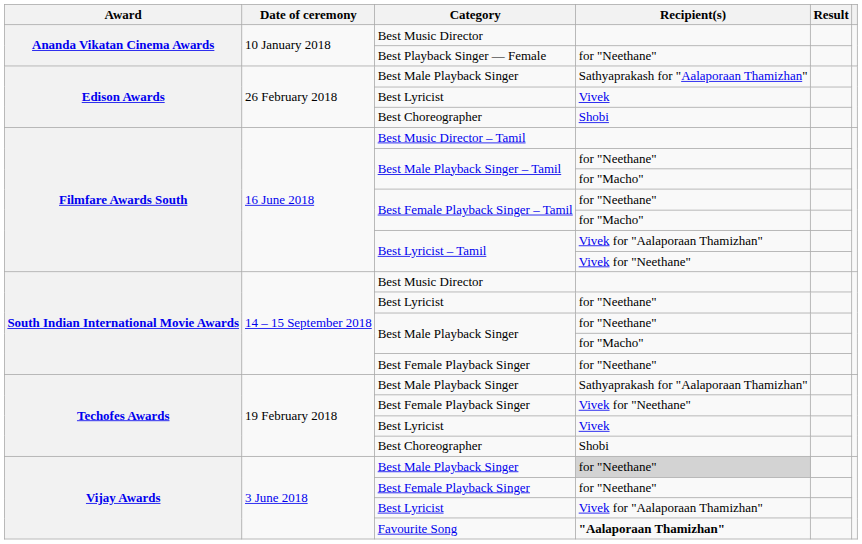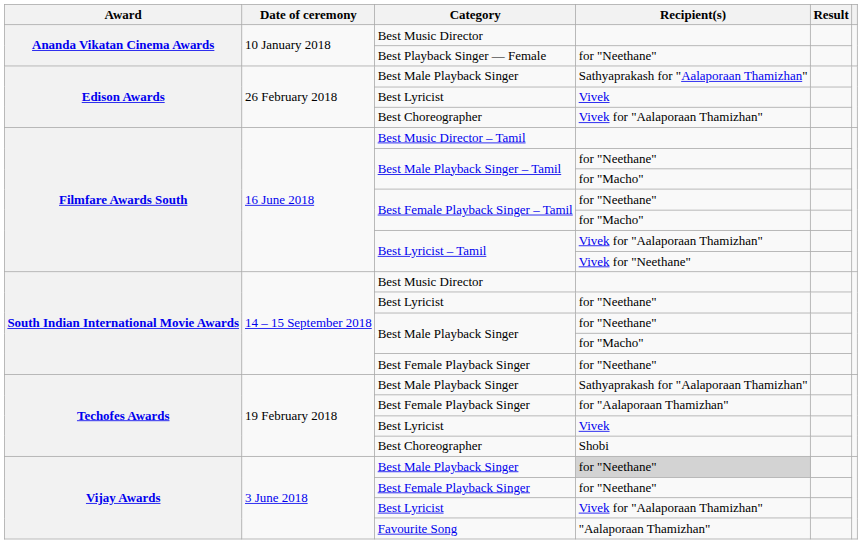 <table class="wikitable plainrowheaders sortable">
 <tr>
 <th scope="col">Award</th>
 <th scope="col">Date of ceremony</th>
 <th scope="col">Category</th>
 <th scope="col">Recipient(s)</th>
 <th scope="col">Result</th>
 <th scope="col" class="unsortable"></th>
 </tr>
 <tr>
 <th rowspan="2" scope="row"><a href='#'>Ananda Vikatan Cinema Awards</a></th>
 <td rowspan="2">10 January 2018</td>
 <td>Best Music Director</td>
 <td></td>
 <td></td>
 <td rowspan="2" style="text-align:center;"></td>
 </tr>
 <tr>
 <td>Best Playback Singer — Female</td>
 <td> for "Neethane"</td>
 <td></td>
 </tr>
 <tr>
 <th rowspan="3" scope="row"><a href='#'>Edison Awards</a></th>
 <td rowspan="3">26 February 2018</td>
 <td>Best Male Playback Singer</td>
 <td>Sathyaprakash for "<a href='#'>Aalaporaan Thamizhan</a>"</td>
 <td></td>
 <td rowspan="3" style="text-align:center;"></td>
 </tr>
 <tr>
 <td>Best Lyricist</td>
 <td><a href='#'>Vivek</a></td>
 <td></td>
 </tr>
 <tr>
 <td>Best Choreographer</td>
-<td><a href='#'>Shobi</a></td>
+<td><a href='#'>Vivek</a> for "Aalaporaan Thamizhan"</td>
 <td></td>
 </tr>
 <tr>
 <th rowspan="7" scope="row"><a href='#'>Filmfare Awards South</a></th>
 <td rowspan="7"><a href='#'>16 June 2018</a></td>
 <td><a href='#'>Best Music Director – Tamil</a></td>
 <td></td>
 <td></td>
 <td rowspan="7" style="text-align:center;"></td>
 </tr>
 <tr>
 <td rowspan="2"><a href='#'>Best Male Playback Singer – Tamil</a></td>
 <td> for "Neethane"</td>
 <td></td>
 </tr>
 <tr>
 <td> for "Macho"</td>
 <td></td>
 </tr>
 <tr>
 <td rowspan="2"><a href='#'>Best Female Playback Singer – Tamil</a></td>
 <td> for "Neethane"</td>
 <td></td>
 </tr>
 <tr>
 <td> for "Macho"</td>
 <td></td>
 </tr>
 <tr>
 <td rowspan="2"><a href='#'>Best Lyricist – Tamil</a></td>
 <td><a href='#'>Vivek</a> for "Aalaporaan Thamizhan"</td>
 <td></td>
 </tr>
 <tr>
 <td><a href='#'>Vivek</a> for "Neethane"</td>
 <td></td>
 </tr>
 <tr>
 <th rowspan="5" scope="row"><a href='#'>South Indian International Movie Awards</a></th>
 <td rowspan="5"><a href='#'>14 – 15 September 2018</a></td>
 <td>Best Music Director</td>
 <td></td>
 <td></td>
 <td rowspan="5" style="text-align:center;"></td>
 </tr>
 <tr>
 <td>Best Lyricist</td>
 <td> for "Neethane"</td>
 <td></td>
 </tr>
 <tr>
 <td rowspan="2">Best Male Playback Singer</td>
 <td> for "Neethane"</td>
 <td></td>
 </tr>
 <tr>
 <td> for "Macho"</td>
 <td></td>
 </tr>
 <tr>
 <td>Best Female Playback Singer</td>
 <td> for "Neethane"</td>
 <td></td>
 </tr>
 <tr>
 <th rowspan="4" scope="row"><a href='#'>Techofes Awards</a></th>
 <td rowspan="4">19 February 2018</td>
 <td>Best Male Playback Singer</td>
 <td>Sathyaprakash for "Aalaporaan Thamizhan"</td>
 <td></td>
 <td rowspan="4" style="text-align:center;"></td>
 </tr>
 <tr>
 <td>Best Female Playback Singer</td>
-<td><a href='#'>Vivek</a> for "Neethane"</td>
+<td> for "Aalaporaan Thamizhan"</td>
 <td></td>
 </tr>
 <tr>
 <td>Best Lyricist</td>
 <td><a href='#'>Vivek</a></td>
 <td></td>
 </tr>
 <tr>
 <td>Best Choreographer</td>
 <td>Shobi</td>
 <td></td>
 </tr>
 <tr>
 <th rowspan="4" scope="row"><a href='#'>Vijay Awards</a></th>
 <td rowspan="4"><a href='#'>3 June 2018</a></td>
 <td><a href='#'>Best Male Playback Singer</a></td>
 <td style="background: lightgrey;"> for "Neethane"</td>
 <td></td>
 <td rowspan="4" style="text-align:center;"></td>
 </tr>
 <tr>
 <td><a href='#'>Best Female Playback Singer</a></td>
 <td> for "Neethane"</td>
 <td></td>
 </tr>
 <tr>
 <td><a href='#'>Best Lyricist</a></td>
 <td><a href='#'>Vivek</a> for "Aalaporaan Thamizhan"</td>
 <td></td>
 </tr>
 <tr>
 <td><a href='#'>Favourite Song</a></td>
-<td><strong>"Aalaporaan Thamizhan"</strong></td>
+<td>"Aalaporaan Thamizhan"</td>
 <td></td>
 </tr>
 </table>
